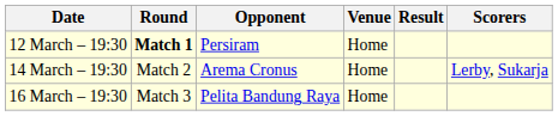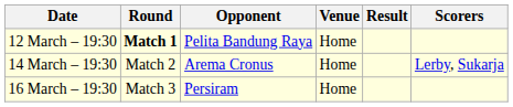 <table class="wikitable">
 <tr>
 <th>Date</th>
 <th>Round</th>
 <th>Opponent</th>
 <th>Venue</th>
 <th>Result</th>
 <th>Scorers</th>
 </tr>
 <tr bgcolor="#FFFFDD">
 <td>12 March – 19:30</td>
 <td align="center"><strong>Match 1</strong></td>
-<td><a href='#'>Persiram</a></td>
+<td><a href='#'>Pelita Bandung Raya</a></td>
 <td>Home</td>
 <td></td>
 <td></td>
 </tr>
 <tr bgcolor="#FFFFDD">
 <td>14 March – 19:30</td>
 <td align="center">Match 2</td>
 <td><a href='#'>Arema Cronus</a></td>
 <td>Home</td>
 <td></td>
 <td><a href='#'>Lerby</a>, <a href='#'>Sukarja</a></td>
 </tr>
 <tr bgcolor="#FFFFDD">
 <td>16 March – 19:30</td>
 <td align="center">Match 3</td>
-<td><a href='#'>Pelita Bandung Raya</a></td>
+<td><a href='#'>Persiram</a></td>
 <td>Home</td>
 <td></td>
 <td></td>
 </tr>
 </table>
